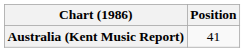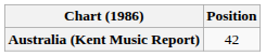 <table class="wikitable plainrowheaders" style="text-align:center">
 <tr>
 <th>Chart (1986)</th>
 <th>Position</th>
 </tr>
 <tr>
 <th scope="row">Australia (Kent Music Report)</th>
-<td>41</td>
+<td>42</td>
 </tr>
 </table>
